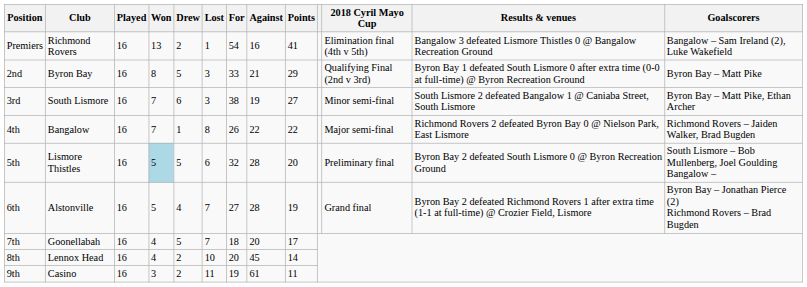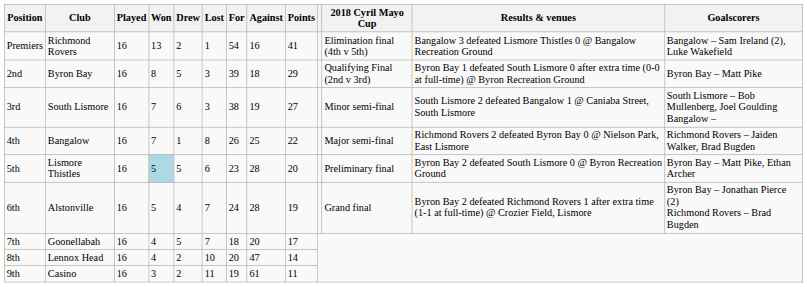 <table class="wikitable">
 <tr>
 <th>Position</th>
 <th>Club</th>
 <th>Played</th>
 <th>Won</th>
 <th>Drew</th>
 <th>Lost</th>
 <th>For</th>
 <th>Against</th>
 <th>Points</th>
 <th></th>
 <th>2018 Cyril Mayo Cup</th>
 <th>Results & venues</th>
 <th>Goalscorers</th>
 </tr>
 <tr>
 <td>Premiers</td>
 <td>Richmond Rovers</td>
 <td>16</td>
 <td>13</td>
 <td>2</td>
 <td>1</td>
 <td>54</td>
 <td>16</td>
 <td>41</td>
 <td></td>
 <td>Elimination final (4th v 5th)</td>
 <td>Bangalow 3 defeated Lismore Thistles 0 @ Bangalow Recreation Ground</td>
 <td>Bangalow – Sam Ireland (2), Luke Wakefield</td>
 </tr>
 <tr>
 <td>2nd</td>
 <td>Byron Bay</td>
 <td>16</td>
 <td>8</td>
 <td>5</td>
 <td>3</td>
-<td>33</td>
-<td>21</td>
+<td>39</td>
+<td>18</td>
 <td>29</td>
 <td></td>
 <td>Qualifying Final (2nd v 3rd)</td>
 <td>Byron Bay 1 defeated South Lismore 0 after extra time (0-0 at full-time) @ Byron Recreation Ground</td>
 <td>Byron Bay – Matt Pike</td>
 </tr>
 <tr>
 <td>3rd</td>
 <td>South Lismore</td>
 <td>16</td>
 <td>7</td>
 <td>6</td>
 <td>3</td>
 <td>38</td>
 <td>19</td>
 <td>27</td>
 <td></td>
 <td>Minor semi-final</td>
 <td>South Lismore 2 defeated Bangalow 1 @ Caniaba Street, South Lismore</td>
-<td>Byron Bay – Matt Pike, Ethan Archer</td>
+<td>South Lismore – Bob Mullenberg, Joel Goulding<br>Bangalow –</td>
 </tr>
 <tr>
 <td>4th</td>
 <td>Bangalow</td>
 <td>16</td>
 <td>7</td>
 <td>1</td>
 <td>8</td>
 <td>26</td>
-<td>22</td>
+<td>25</td>
 <td>22</td>
 <td></td>
 <td>Major semi-final</td>
 <td>Richmond Rovers 2 defeated Byron Bay 0 @ Nielson Park, East Lismore</td>
 <td>Richmond Rovers – Jaiden Walker, Brad Bugden</td>
 </tr>
 <tr>
 <td>5th</td>
 <td>Lismore Thistles</td>
 <td>16</td>
 <td style="background: lightblue;">5</td>
 <td>5</td>
 <td>6</td>
-<td>32</td>
+<td>23</td>
 <td>28</td>
 <td>20</td>
 <td></td>
 <td>Preliminary final</td>
 <td>Byron Bay 2 defeated South Lismore 0 @ Byron Recreation Ground</td>
-<td>South Lismore – Bob Mullenberg, Joel Goulding<br>Bangalow –</td>
+<td>Byron Bay – Matt Pike, Ethan Archer</td>
 </tr>
 <tr>
 <td>6th</td>
 <td>Alstonville</td>
 <td>16</td>
 <td>5</td>
 <td>4</td>
 <td>7</td>
-<td>27</td>
+<td>24</td>
 <td>28</td>
 <td>19</td>
 <td></td>
 <td>Grand final</td>
 <td>Byron Bay 2 defeated Richmond Rovers 1 after extra time (1-1 at full-time) @ Crozier Field, Lismore</td>
 <td>Byron Bay – Jonathan Pierce (2)<br>Richmond Rovers – Brad Bugden</td>
 </tr>
 <tr>
 <td>7th</td>
 <td>Goonellabah</td>
 <td>16</td>
 <td>4</td>
 <td>5</td>
 <td>7</td>
 <td>18</td>
 <td>20</td>
 <td>17</td>
 </tr>
 <tr>
 <td>8th</td>
 <td>Lennox Head</td>
 <td>16</td>
 <td>4</td>
 <td>2</td>
 <td>10</td>
 <td>20</td>
-<td>45</td>
+<td>47</td>
 <td>14</td>
 </tr>
 <tr>
 <td>9th</td>
 <td>Casino</td>
 <td>16</td>
 <td>3</td>
 <td>2</td>
 <td>11</td>
 <td>19</td>
 <td>61</td>
 <td>11</td>
 </tr>
 </table>
